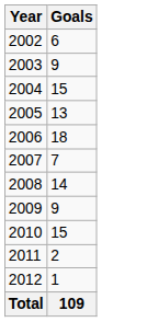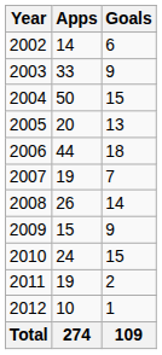 <table class="wikitable" style="font-size: 90%">
 <tr>
 <th>Year</th>
+<th>Apps</th>
 <th>Goals</th>
 </tr>
 <tr>
 <td>2002</td>
+<td>14</td>
 <td>6</td>
 </tr>
 <tr>
 <td>2003</td>
+<td>33</td>
 <td>9</td>
 </tr>
 <tr>
 <td>2004</td>
+<td>50</td>
 <td>15</td>
 </tr>
 <tr>
 <td>2005</td>
+<td>20</td>
 <td>13</td>
 </tr>
 <tr>
 <td>2006</td>
+<td>44</td>
 <td>18</td>
 </tr>
 <tr>
 <td>2007</td>
+<td>19</td>
 <td>7</td>
 </tr>
 <tr>
 <td>2008</td>
+<td>26</td>
 <td>14</td>
 </tr>
 <tr>
 <td>2009</td>
+<td>15</td>
 <td>9</td>
 </tr>
 <tr>
 <td>2010</td>
+<td>24</td>
 <td>15</td>
 </tr>
 <tr>
 <td>2011</td>
+<td>19</td>
 <td>2</td>
 </tr>
 <tr>
 <td>2012</td>
+<td>10</td>
 <td>1</td>
 </tr>
 <tr>
 <th>Total</th>
+<th>274</th>
 <th>109</th>
 </tr>
 </table>
